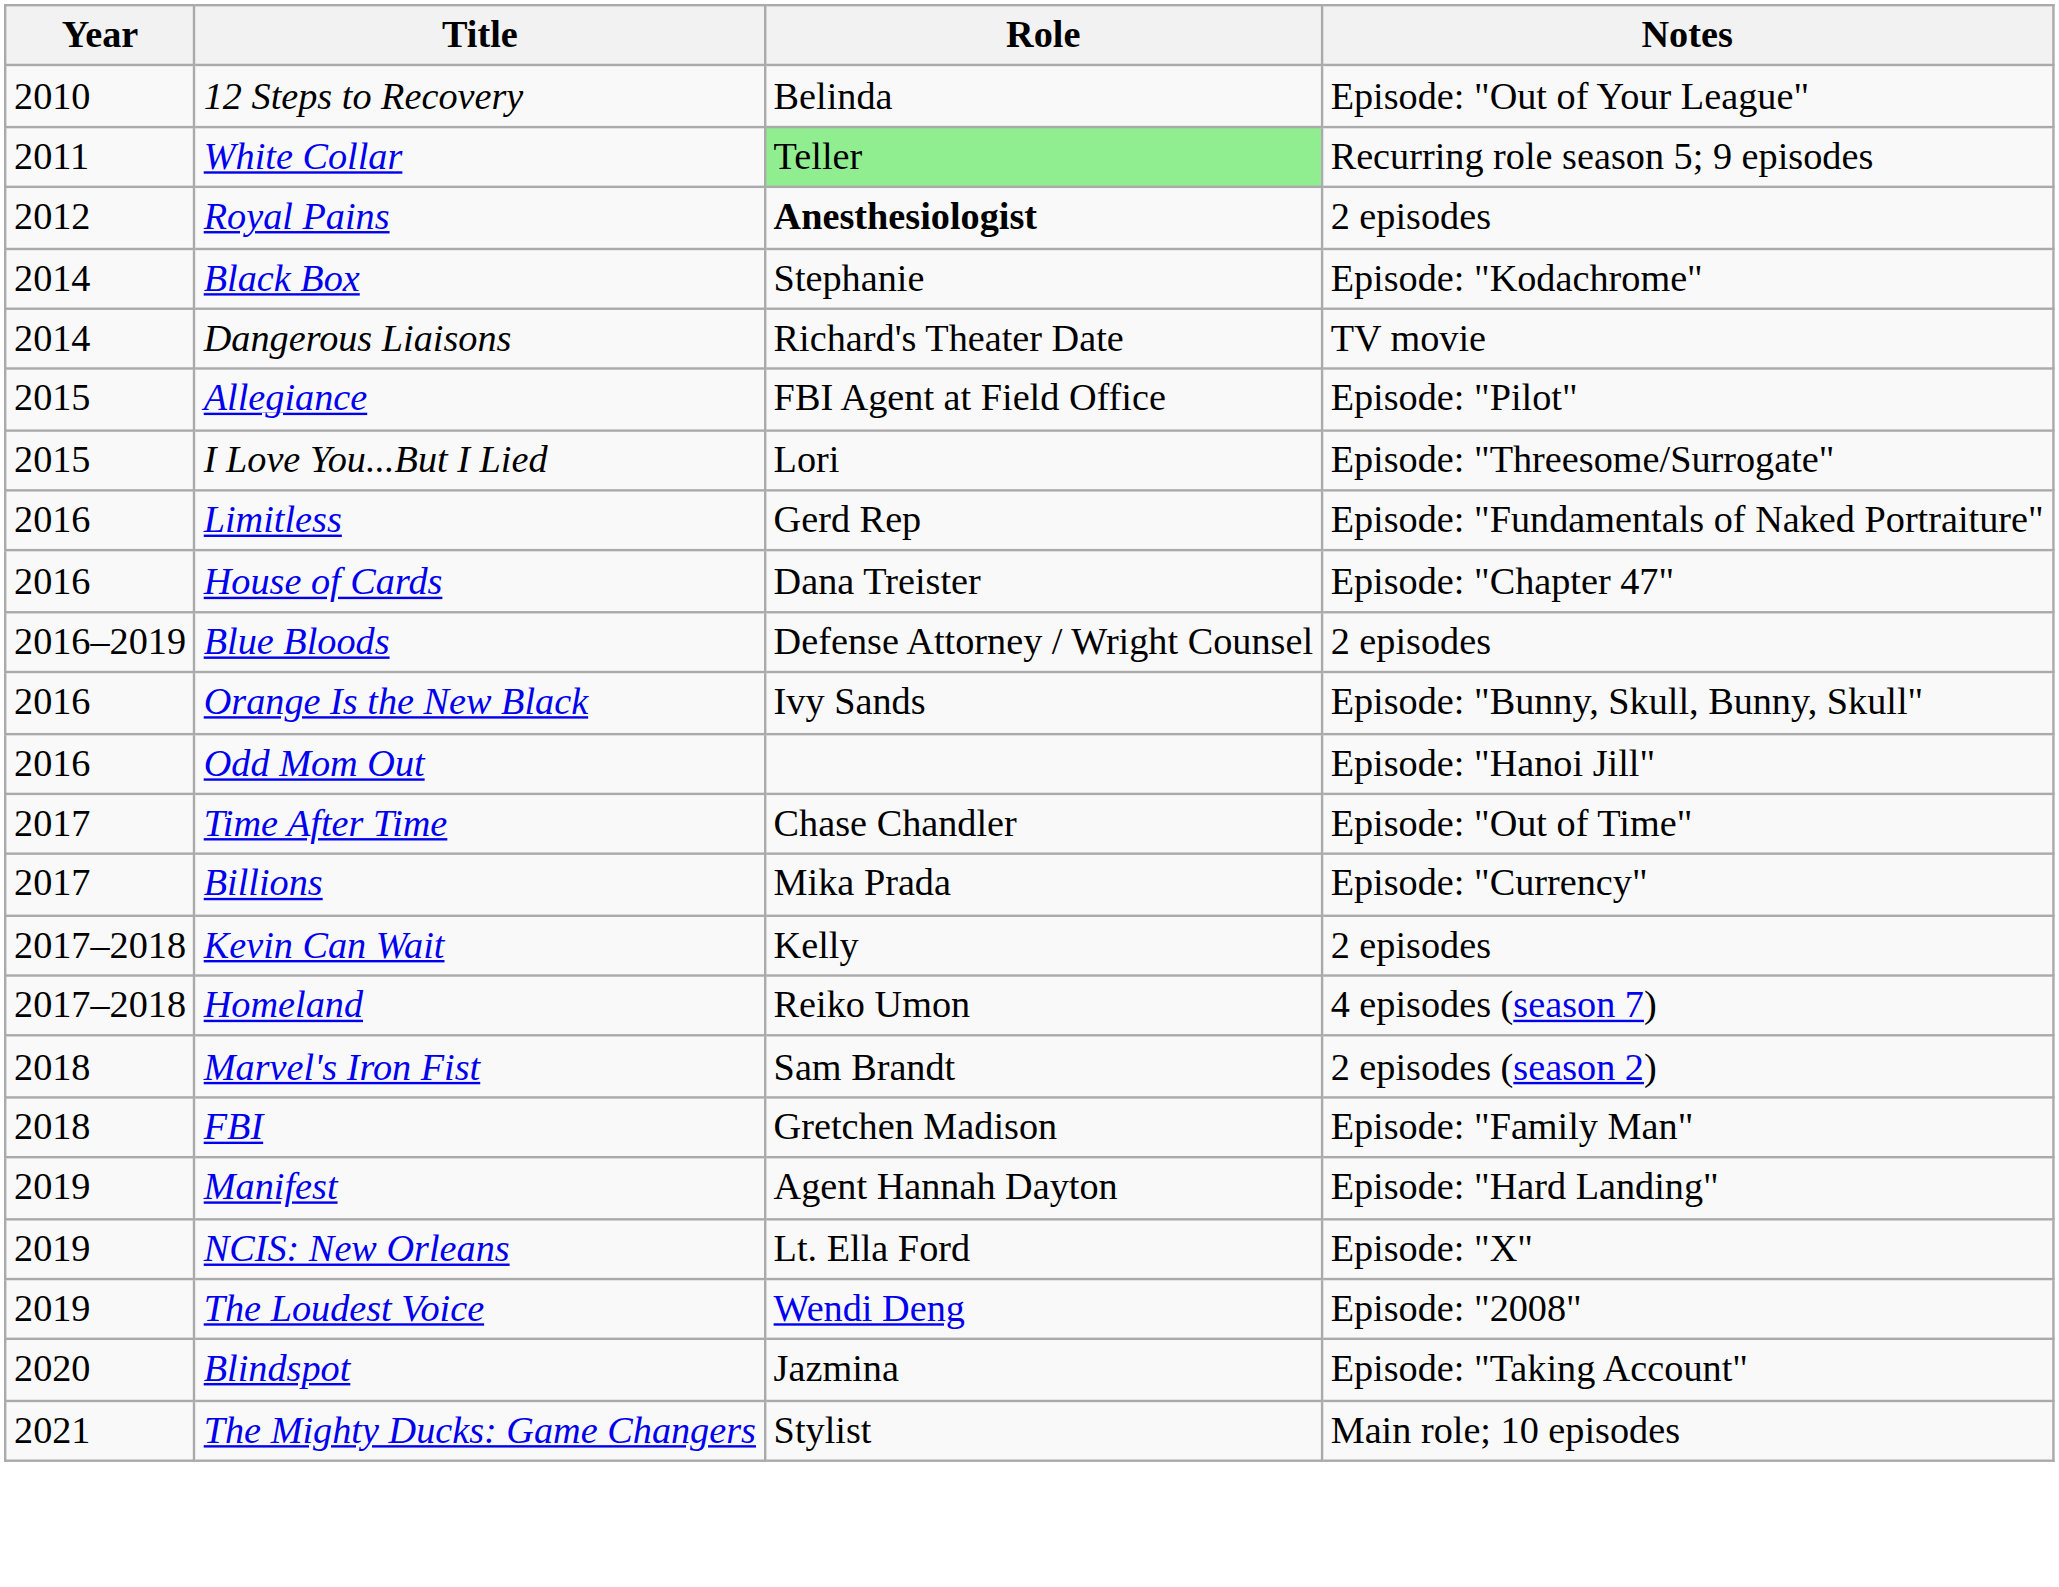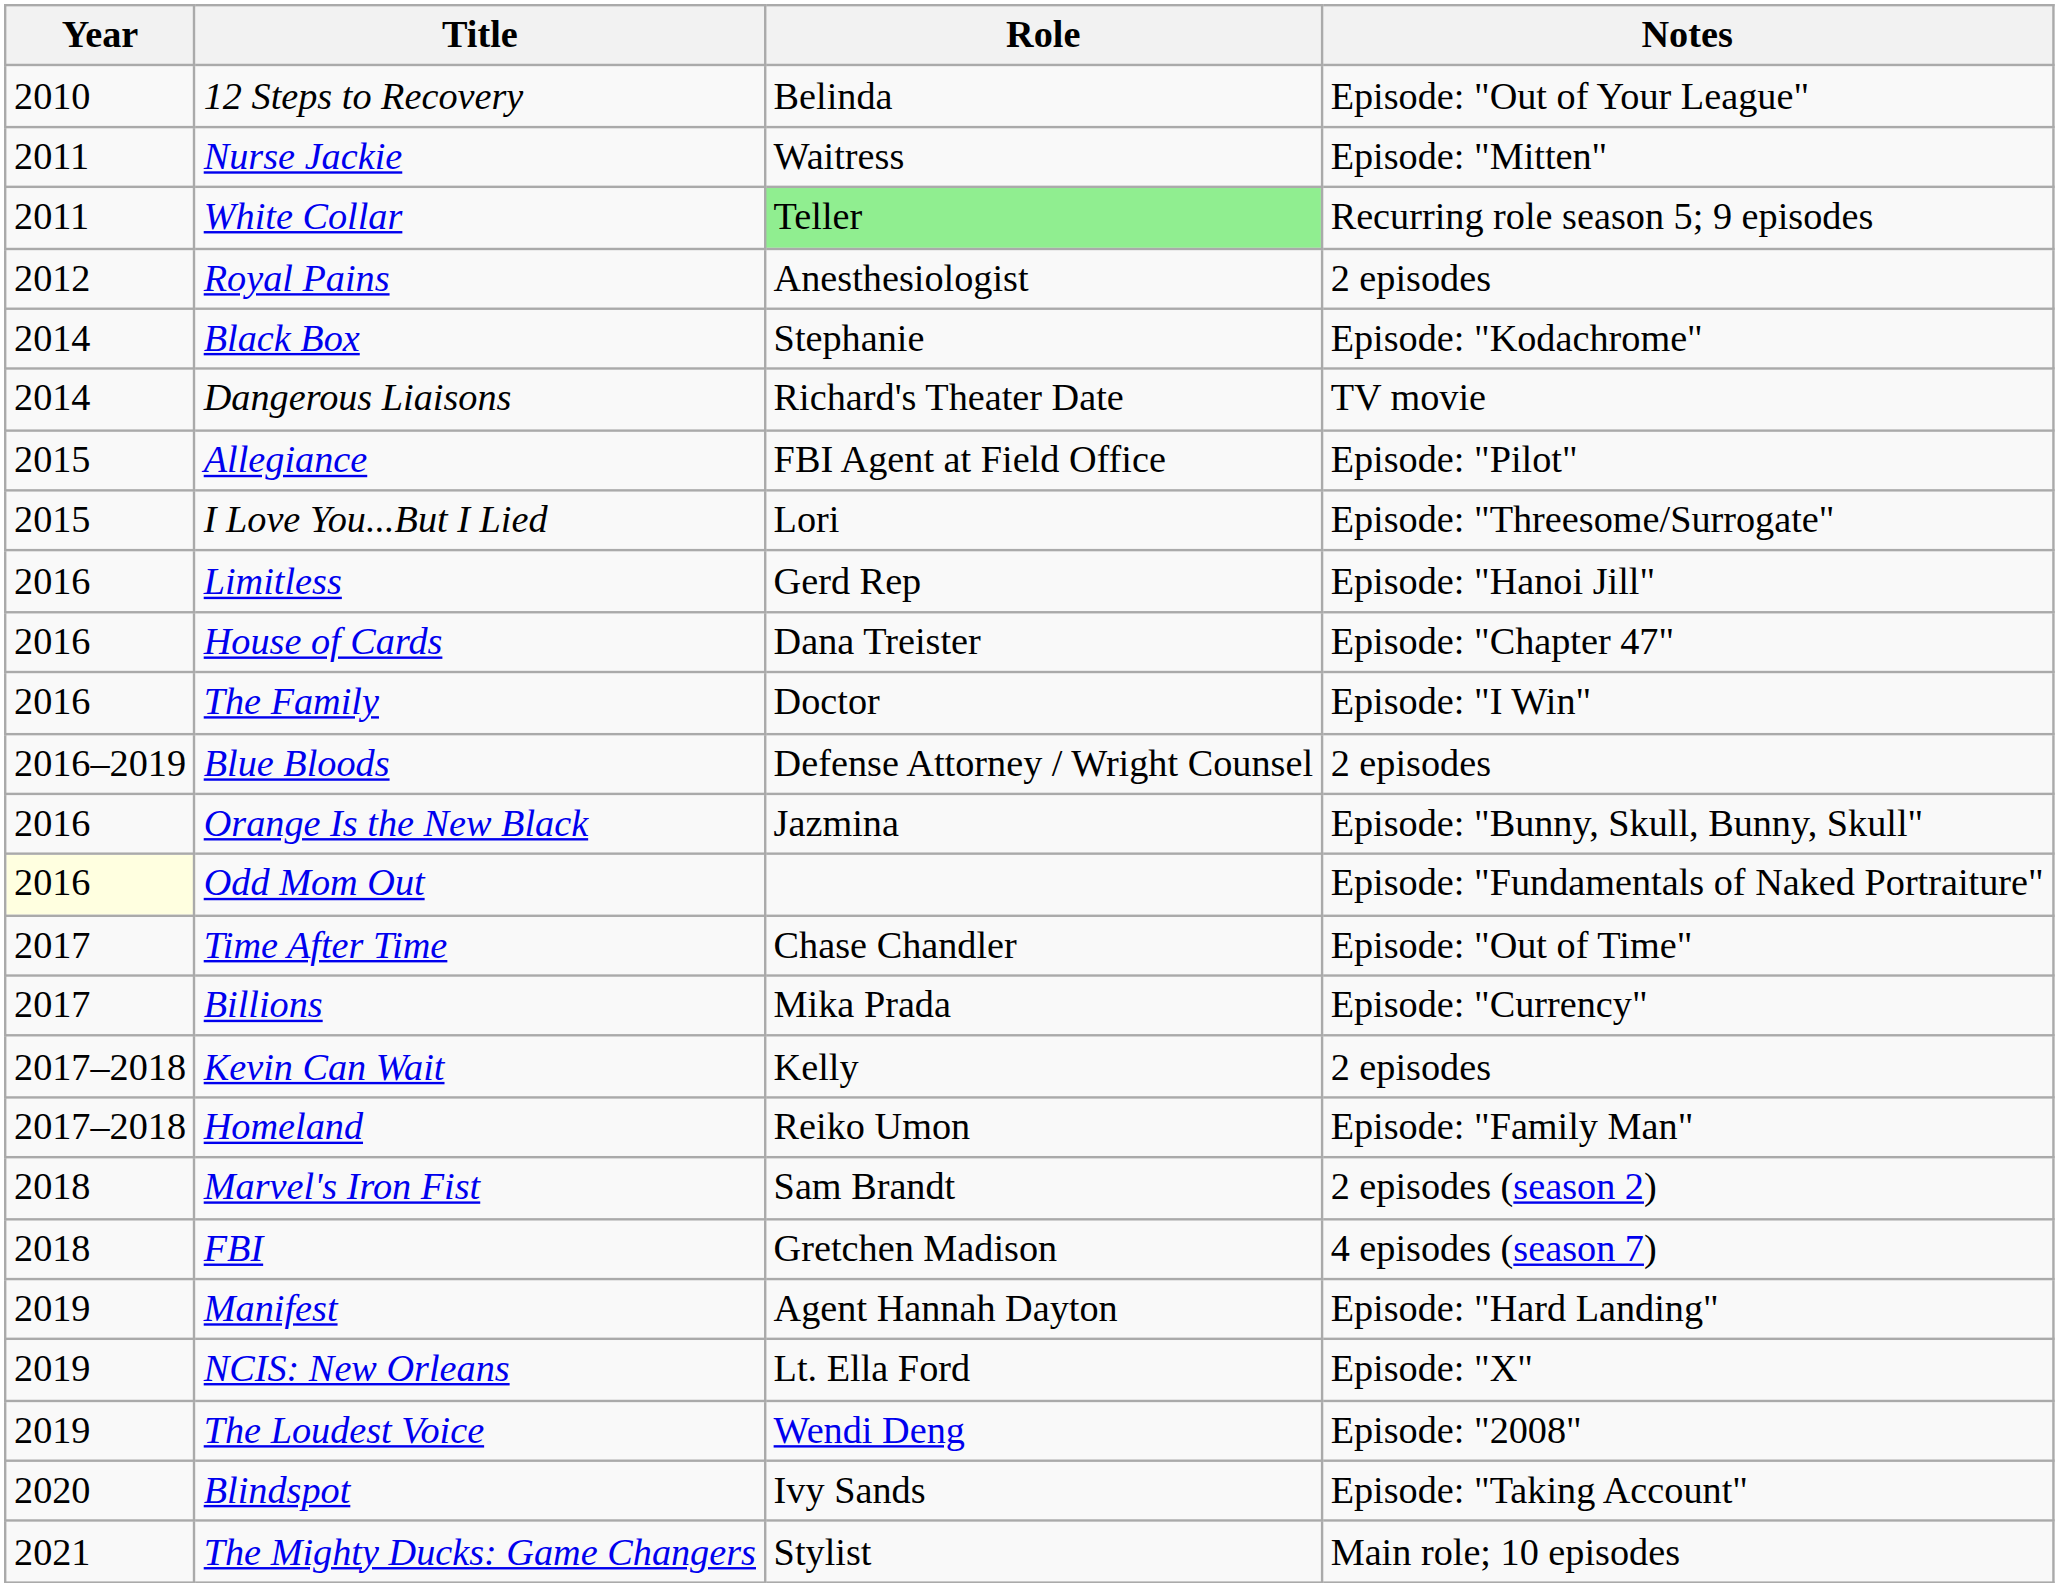 <table class="wikitable unsortable">
 <tr>
 <th>Year</th>
 <th>Title</th>
 <th>Role</th>
 <th>Notes</th>
 </tr>
 <tr>
 <td>2010</td>
 <td><em>12 Steps to Recovery</em></td>
 <td>Belinda</td>
 <td>Episode: "Out of Your League"</td>
 </tr>
 <tr>
 <td>2011</td>
+<td><em><a href='#'>Nurse Jackie</a></em></td>
+<td>Waitress</td>
+<td>Episode: "Mitten"</td>
+</tr>
+<tr>
+<td>2011</td>
 <td><em><a href='#'>White Collar</a></em></td>
 <td style="background: lightgreen;">Teller</td>
 <td>Recurring role season 5; 9 episodes</td>
 </tr>
 <tr>
 <td>2012</td>
 <td><em><a href='#'>Royal Pains</a></em></td>
-<td><strong>Anesthesiologist</strong></td>
+<td>Anesthesiologist</td>
 <td>2 episodes</td>
 </tr>
 <tr>
 <td>2014</td>
 <td><em><a href='#'>Black Box</a></em></td>
 <td>Stephanie</td>
 <td>Episode: "Kodachrome"</td>
 </tr>
 <tr>
 <td>2014</td>
 <td><em>Dangerous Liaisons</em></td>
 <td>Richard's Theater Date</td>
 <td>TV movie</td>
 </tr>
 <tr>
 <td>2015</td>
 <td><em><a href='#'>Allegiance</a></em></td>
 <td>FBI Agent at Field Office</td>
 <td>Episode: "Pilot"</td>
 </tr>
 <tr>
 <td>2015</td>
 <td><em>I Love You...But I Lied</em></td>
 <td>Lori</td>
 <td>Episode: "Threesome/Surrogate"</td>
 </tr>
 <tr>
 <td>2016</td>
 <td><em><a href='#'>Limitless</a></em></td>
 <td>Gerd Rep</td>
-<td>Episode: "Fundamentals of Naked Portraiture"</td>
+<td>Episode: "Hanoi Jill"</td>
 </tr>
 <tr>
 <td>2016</td>
 <td><em><a href='#'>House of Cards</a></em></td>
 <td>Dana Treister</td>
 <td>Episode: "Chapter 47"</td>
+</tr>
+<tr>
+<td>2016</td>
+<td><em><a href='#'>The Family</a></em></td>
+<td>Doctor</td>
+<td>Episode: "I Win"</td>
 </tr>
 <tr>
 <td>2016–2019</td>
 <td><em><a href='#'>Blue Bloods</a></em></td>
 <td>Defense Attorney / Wright Counsel</td>
 <td>2 episodes</td>
 </tr>
 <tr>
 <td>2016</td>
 <td><em><a href='#'>Orange Is the New Black</a></em></td>
-<td>Ivy Sands</td>
+<td>Jazmina</td>
 <td>Episode: "Bunny, Skull, Bunny, Skull"</td>
 </tr>
 <tr>
-<td>2016</td>
+<td style="background: lightyellow;">2016</td>
 <td><em><a href='#'>Odd Mom Out</a></em></td>
 <td></td>
-<td>Episode: "Hanoi Jill"</td>
+<td>Episode: "Fundamentals of Naked Portraiture"</td>
 </tr>
 <tr>
 <td>2017</td>
 <td><em><a href='#'>Time After Time</a></em></td>
 <td>Chase Chandler</td>
 <td>Episode: "Out of Time"</td>
 </tr>
 <tr>
 <td>2017</td>
 <td><em><a href='#'>Billions</a></em></td>
 <td>Mika Prada</td>
 <td>Episode: "Currency"</td>
 </tr>
 <tr>
 <td>2017–2018</td>
 <td><em><a href='#'>Kevin Can Wait</a></em></td>
 <td>Kelly</td>
 <td>2 episodes</td>
 </tr>
 <tr>
 <td>2017–2018</td>
 <td><em><a href='#'>Homeland</a></em></td>
 <td>Reiko Umon</td>
-<td>4 episodes (<a href='#'>season 7</a>)</td>
+<td>Episode: "Family Man"</td>
 </tr>
 <tr>
 <td>2018</td>
 <td><em><a href='#'>Marvel's Iron Fist</a></em></td>
 <td>Sam Brandt</td>
 <td>2 episodes (<a href='#'>season 2</a>)</td>
 </tr>
 <tr>
 <td>2018</td>
 <td><em><a href='#'>FBI</a></em></td>
 <td>Gretchen Madison</td>
-<td>Episode: "Family Man"</td>
+<td>4 episodes (<a href='#'>season 7</a>)</td>
 </tr>
 <tr>
 <td>2019</td>
 <td><em><a href='#'>Manifest</a></em></td>
 <td>Agent Hannah Dayton</td>
 <td>Episode: "Hard Landing"</td>
 </tr>
 <tr>
 <td>2019</td>
 <td><em><a href='#'>NCIS: New Orleans</a></em></td>
 <td>Lt. Ella Ford</td>
 <td>Episode: "X"</td>
 </tr>
 <tr>
 <td>2019</td>
 <td><em><a href='#'>The Loudest Voice</a></em></td>
 <td><a href='#'>Wendi Deng</a></td>
 <td>Episode: "2008"</td>
 </tr>
 <tr>
 <td>2020</td>
 <td><em><a href='#'>Blindspot</a></em></td>
-<td>Jazmina</td>
+<td>Ivy Sands</td>
 <td>Episode: "Taking Account"</td>
 </tr>
 <tr>
 <td>2021</td>
 <td><em><a href='#'>The Mighty Ducks: Game Changers</a></em></td>
 <td>Stylist</td>
 <td>Main role; 10 episodes</td>
 </tr>
 </table>
